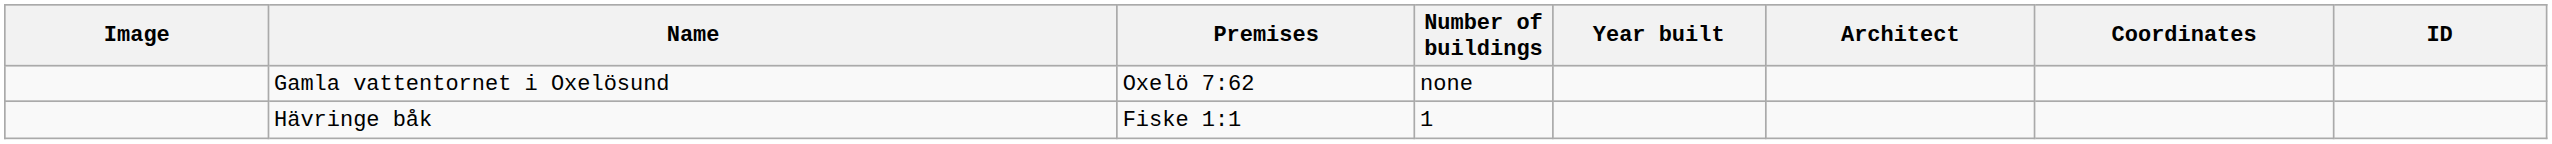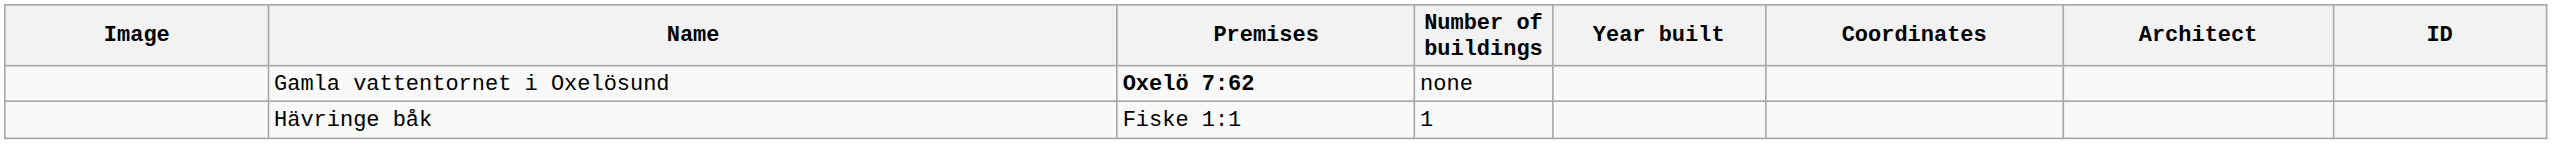 <table class="wikitable" width="95%">
 <tr>
 <th width="150">Image</th>
 <th>Name</th>
 <th>Premises</th>
 <th width="75">Number of<br>buildings</th>
 <th width="120">Year built</th>
+<th width="170">Coordinates</th>
 <th>Architect</th>
-<th width="170">Coordinates</th>
 <th width="120">ID</th>
 </tr>
 <tr>
 <td></td>
 <td>Gamla vattentornet i Oxelösund</td>
-<td>Oxelö 7:62</td>
+<td><strong>Oxelö 7:62</strong></td>
 <td>none</td>
 <td></td>
 <td></td>
 <td></td>
 <td></td>
 </tr>
 <tr>
 <td></td>
 <td Hävringe>Hävringe båk</td>
 <td>Fiske 1:1</td>
 <td>1</td>
 <td></td>
 <td></td>
 <td></td>
 <td></td>
 </tr>
 </table>
